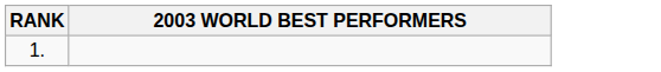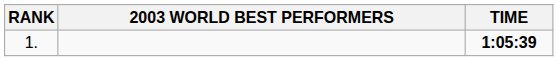 <table class="wikitable" style="border-collapse: collapse; font-size: 90%;">
 <tr>
 <th>RANK</th>
 <th align="center" style="width: 25em">2003 WORLD BEST PERFORMERS</th>
+<th align="center" style="width: 5em">TIME</th>
 </tr>
 <tr>
 <td align="center">1.</td>
 <td></td>
+<td align="center"><strong>1:05:39</strong></td>
 </tr>
 </table>
